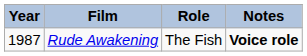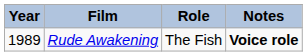 <table class="wikitable" style="font-size:95%;">
 <tr>
 <th style="background:#B0C4DE;">Year</th>
 <th style="background:#B0C4DE;">Film</th>
 <th style="background:#B0C4DE;">Role</th>
 <th style="background:#B0C4DE;">Notes</th>
 </tr>
 <tr>
-<td>1987</td>
+<td>1989</td>
 <td><em><a href='#'>Rude Awakening</a></em></td>
 <td>The Fish</td>
 <td><strong>Voice role</strong></td>
 </tr>
 </table>
